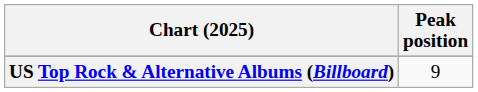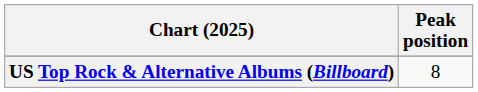 <table class="wikitable sortable plainrowheaders" style="text-align:center">
 <tr>
 <th scope="col">Chart (2025)</th>
 <th scope="col">Peak<br>position</th>
 </tr>
 <tr>
 </tr>
 <tr>
 </tr>
 <tr>
 </tr>
 <tr>
 </tr>
 <tr>
 </tr>
 <tr>
 </tr>
 <tr>
 <th scope="row">US <a href='#'>Top Rock & Alternative Albums</a> (<em><a href='#'>Billboard</a></em>)</th>
-<td>9</td>
+<td>8</td>
 </tr>
 </table>
